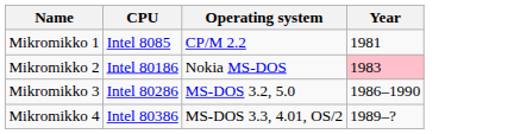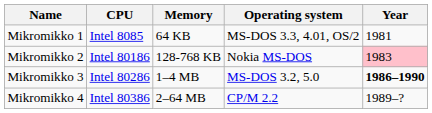 <table class="wikitable sortable">
 <tr>
 <th>Name</th>
 <th>CPU</th>
+<th>Memory</th>
 <th>Operating system</th>
 <th>Year</th>
 </tr>
 <tr>
 <td>Mikromikko 1</td>
 <td><a href='#'>Intel 8085</a></td>
-<td><a href='#'>CP/M 2.2</a></td>
+<td>64 KB</td>
+<td>MS-DOS 3.3, 4.01, OS/2</td>
 <td>1981</td>
 </tr>
 <tr>
 <td>Mikromikko 2</td>
 <td><a href='#'>Intel 80186</a></td>
+<td>128-768 KB</td>
 <td>Nokia <a href='#'>MS-DOS</a></td>
 <td style="background: pink;">1983</td>
 </tr>
 <tr>
 <td>Mikromikko 3</td>
 <td><a href='#'>Intel 80286</a></td>
+<td>1–4 MB</td>
 <td><a href='#'>MS-DOS</a> 3.2, 5.0</td>
-<td>1986–1990</td>
+<td><strong>1986–1990</strong></td>
 </tr>
 <tr>
 <td>Mikromikko 4</td>
 <td><a href='#'>Intel 80386</a></td>
-<td>MS-DOS 3.3, 4.01, OS/2</td>
+<td>2–64 MB</td>
+<td><a href='#'>CP/M 2.2</a></td>
 <td>1989–?</td>
 </tr>
 </table>
